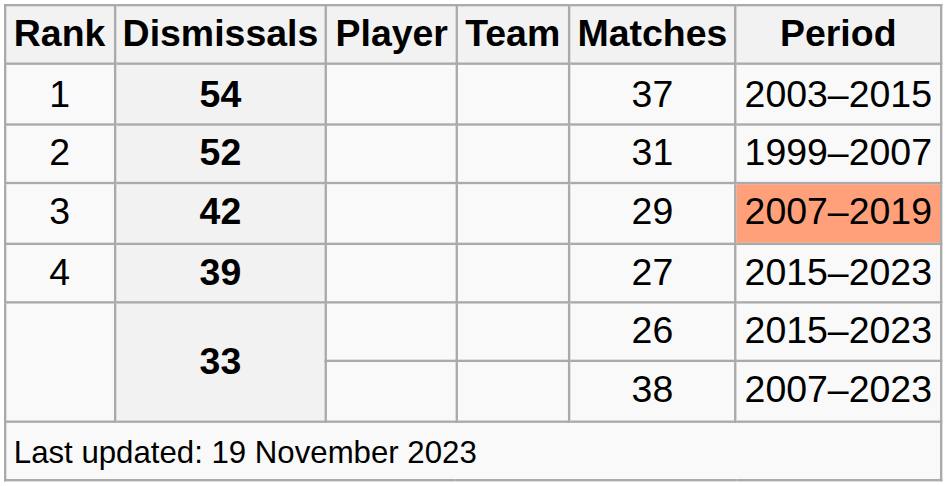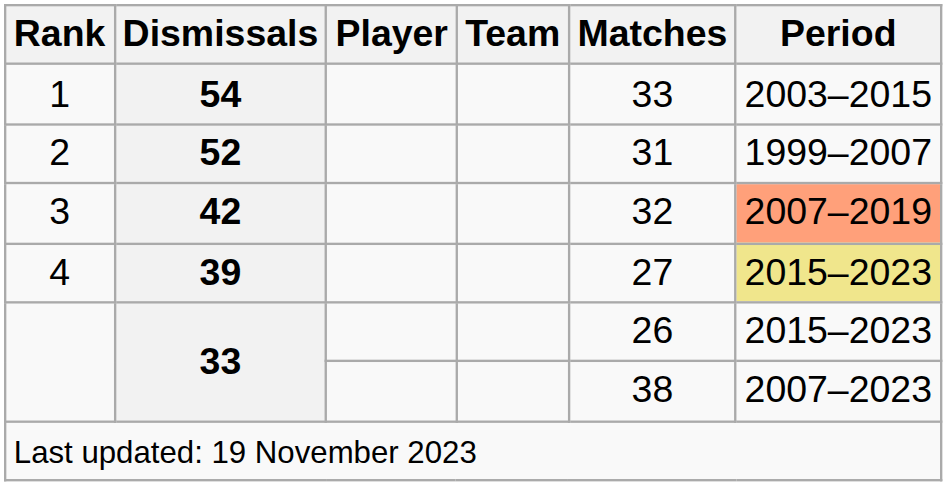 <table class="wikitable plainrowheaders sortable">
 <tr>
 <th scope=col>Rank</th>
 <th scope=col>Dismissals</th>
 <th scope=col>Player</th>
 <th scope=col>Team</th>
 <th scope=col>Matches</th>
 <th scope=col>Period</th>
 </tr>
 <tr>
 <td align=center>1</td>
 <th scope=row style=text-align:center;>54</th>
 <td></td>
 <td></td>
-<td align=center>37</td>
+<td align=center>33</td>
 <td>2003–2015</td>
 </tr>
 <tr>
 <td align=center>2</td>
 <th scope=row style=text-align:center;>52</th>
 <td></td>
 <td></td>
 <td align=center>31</td>
 <td>1999–2007</td>
 </tr>
 <tr>
 <td align=center>3</td>
 <th scope=row style=text-align:center;>42</th>
 <td></td>
 <td></td>
-<td align=center>29</td>
+<td align=center>32</td>
 <td style="background: lightsalmon;">2007–2019</td>
 </tr>
 <tr>
 <td align=center>4</td>
 <th scope=row style=text-align:center;>39</th>
 <td></td>
 <td></td>
 <td align=center>27</td>
-<td>2015–2023</td>
+<td style="background: khaki;">2015–2023</td>
 </tr>
 <tr>
 <td align=center rowspan=2></td>
 <th scope=row style=text-align:center; rowspan=2>33</th>
 <td></td>
 <td></td>
 <td align=center>26</td>
 <td>2015–2023</td>
 </tr>
 <tr>
 <td></td>
 <td></td>
 <td align=center>38</td>
 <td>2007–2023</td>
 </tr>
 <tr class=sortbottom>
 <td colspan=6><small>Last updated: 19 November 2023</small></td>
 </tr>
 </table>
